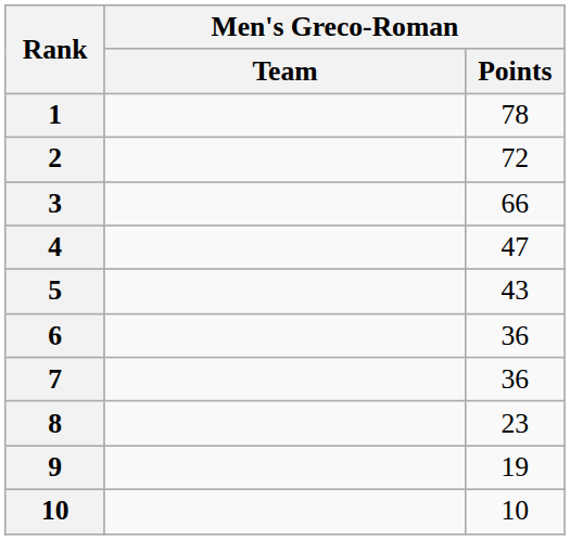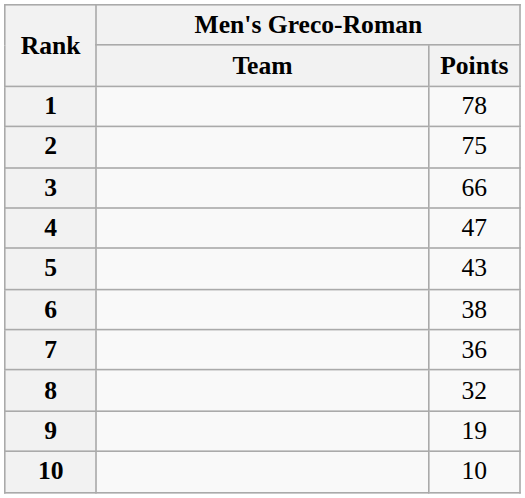 <table class="wikitable" style="text-align:center;">
 <tr>
 <th rowspan="2" width="50">Rank</th>
 <th colspan="2">Men's Greco-Roman</th>
 </tr>
 <tr>
 <th width="200">Team</th>
 <th width="50">Points</th>
 </tr>
 <tr>
 <th>1</th>
 <td align="left"></td>
 <td>78</td>
 </tr>
 <tr>
 <th>2</th>
 <td align="left"></td>
-<td>72</td>
+<td>75</td>
 </tr>
 <tr>
 <th>3</th>
 <td align="left"></td>
 <td>66</td>
 </tr>
 <tr>
 <th>4</th>
 <td align="left"></td>
 <td>47</td>
 </tr>
 <tr>
 <th>5</th>
 <td align="left"></td>
 <td>43</td>
 </tr>
 <tr>
 <th>6</th>
 <td align="left"></td>
-<td>36</td>
+<td>38</td>
 </tr>
 <tr>
 <th>7</th>
 <td align="left"></td>
 <td>36</td>
 </tr>
 <tr>
 <th>8</th>
 <td align="left"></td>
-<td>23</td>
+<td>32</td>
 </tr>
 <tr>
 <th>9</th>
 <td align="left"></td>
 <td>19</td>
 </tr>
 <tr>
 <th>10</th>
 <td align="left"></td>
 <td>10</td>
 </tr>
 </table>
